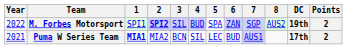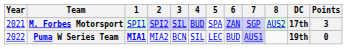 <table class="wikitable" style="text-align:center; font-size:90%">
 <tr>
 <th>Year</th>
 <th>Team</th>
 <th>1</th>
 <th>2</th>
 <th>3</th>
 <th>4</th>
 <th>5</th>
 <th>6</th>
 <th>7</th>
 <th>8</th>
 <th>DC</th>
 <th>Points</th>
 </tr>
 <tr>
-<td><a href='#'>2022</a></td>
+<td><a href='#'>2021</a></td>
 <th><a href='#'>M. Forbes</a> Motorsport</th>
 <td style="background:#DFFFDF;"><a href='#'>SPI1</a><br></td>
-<td style="background:#CFCFFF;"><strong><a href='#'>SPI2</a><br></strong></td>
+<td style="background:#CFCFFF;"><a href='#'>SPI2</a><br></td>
 <td style="background:#CFCFFF;"><a href='#'>SIL</a><br></td>
 <td style="background:#CFCFFF;"><a href='#'>BUD</a><br></td>
 <td style="background:#FFFFFF;"><a href='#'>SPA</a><br></td>
 <td style="background:#CFCFFF;"><a href='#'>ZAN</a><br></td>
 <td style="background:#CFCFFF;"><a href='#'>SGP</a><br></td>
 <td style="background:#DFFFDF;"><a href='#'>AUS2</a><br></td>
-<th>19th</th>
-<th>2</th>
+<th>17th</th>
+<th>3</th>
 </tr>
 <tr>
-<td><a href='#'>2021</a></td>
+<td><a href='#'>2022</a></td>
 <th><a href='#'>Puma</a> W Series Team</th>
 <td><strong><a href='#'>MIA1</a></strong></td>
 <td><a href='#'>MIA2</a></td>
 <td><a href='#'>BCN</a></td>
 <td><a href='#'>SIL</a></td>
 <td><a href='#'>LEC</a></td>
 <td><a href='#'>BUD</a></td>
 <td style="background:#CFCFFF;"><a href='#'>AUS1</a><br></td>
 <td></td>
-<th>17th</th>
-<th>2</th>
+<th>19th</th>
+<th>0</th>
 </tr>
 </table>
